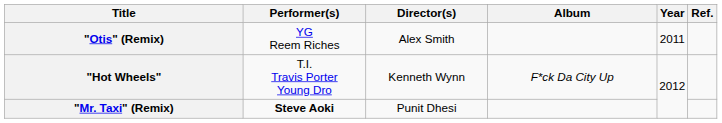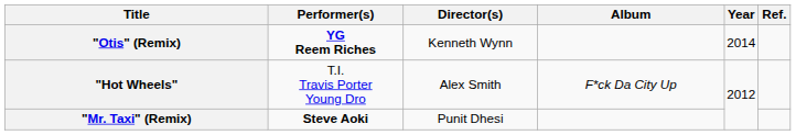 <table class="wikitable sortable plainrowheaders" style="text-align: center;">
 <tr>
 <th scope="col" style="width:20em;">Title</th>
 <th scope="col" style="width:10em;">Performer(s)</th>
 <th scope="col" style="width:10em;">Director(s)</th>
 <th scope="col" style="width:14em;">Album</th>
 <th scope="col" style="width:2em;">Year</th>
 <th scope="col" style="width:2em;" class="unsortable">Ref.</th>
 </tr>
 <tr>
 <th scope="row">"<a href='#'>Otis</a>" (Remix)</th>
-<td><a href='#'>YG</a><br>Reem Riches</td>
-<td>Alex Smith</td>
+<td><strong><a href='#'>YG</a><br>Reem Riches</strong></td>
+<td>Kenneth Wynn</td>
 <td></td>
-<td>2011</td>
+<td>2014</td>
 <td></td>
 </tr>
 <tr>
 <th scope="row">"Hot Wheels"</th>
 <td>T.I.<br><a href='#'>Travis Porter</a><br><a href='#'>Young Dro</a></td>
-<td>Kenneth Wynn</td>
+<td>Alex Smith</td>
 <td><em>F*ck Da City Up</em></td>
 <td rowspan="2">2012</td>
 <td></td>
 </tr>
 <tr>
 <th scope="row">"<a href='#'>Mr. Taxi</a>" (Remix)</th>
 <td><strong>Steve Aoki</strong></td>
 <td>Punit Dhesi</td>
 <td></td>
 <td></td>
 </tr>
 </table>
